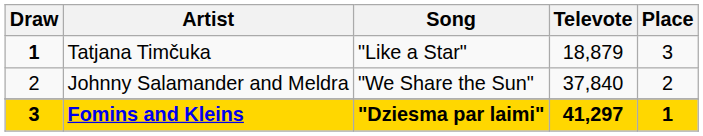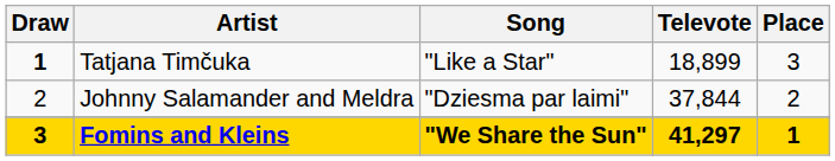 <table class="sortable wikitable" style="margin: 1em auto 1em auto; text-align:center;">
 <tr>
 <th>Draw</th>
 <th>Artist</th>
 <th>Song</th>
 <th>Televote</th>
 <th>Place</th>
 </tr>
 <tr>
 <td><strong>1</strong></td>
 <td align="left">Tatjana Timčuka</td>
 <td align="left">"Like a Star"</td>
-<td>18,879</td>
+<td>18,899</td>
 <td>3</td>
 </tr>
 <tr>
 <td>2</td>
 <td align="left">Johnny Salamander and Meldra</td>
-<td align="left">"We Share the Sun"</td>
-<td>37,840</td>
+<td align="left">"Dziesma par laimi"</td>
+<td>37,844</td>
 <td>2</td>
 </tr>
 <tr>
 </tr>
 <tr style="font-weight:bold; background:gold;">
 <td>3</td>
 <td align="left"><a href='#'>Fomins and Kleins</a></td>
-<td align="left">"Dziesma par laimi"</td>
+<td align="left">"We Share the Sun"</td>
 <td>41,297</td>
 <td>1</td>
 </tr>
 </table>
